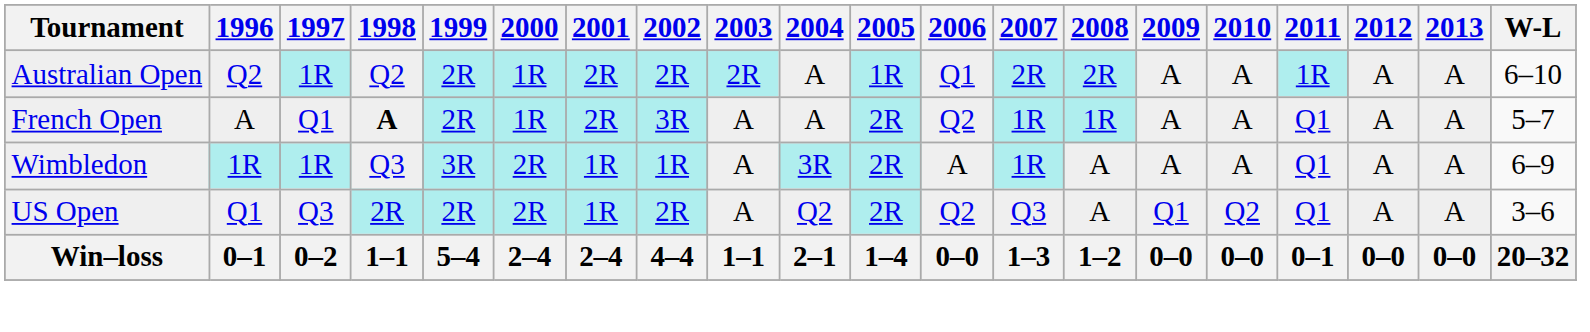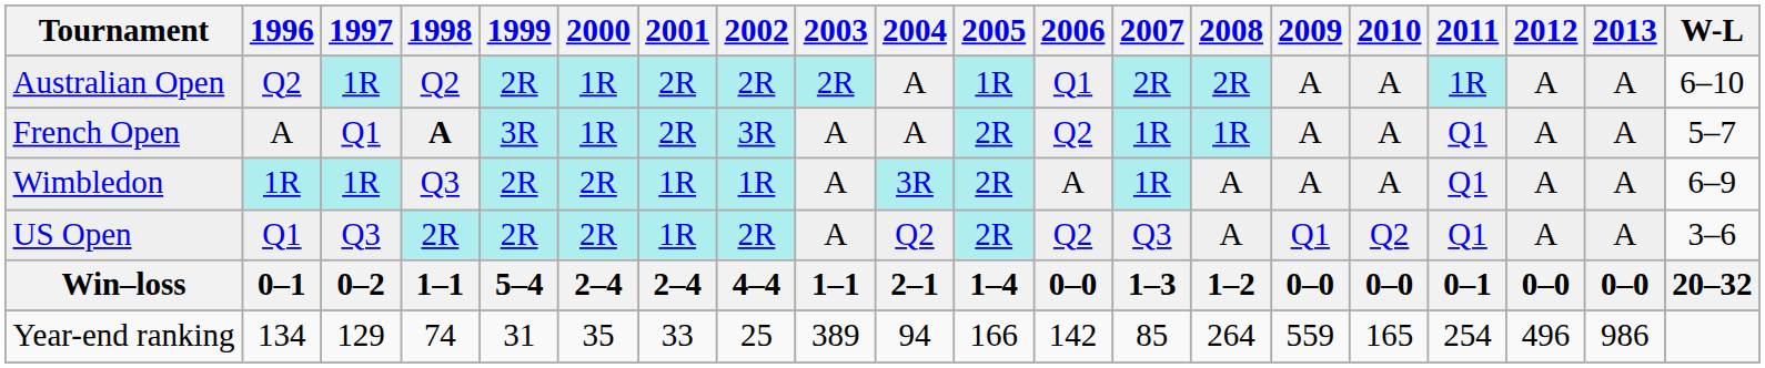 <table class="wikitable">
 <tr>
 <th>Tournament</th>
 <th><a href='#'>1996</a></th>
 <th><a href='#'>1997</a></th>
 <th><a href='#'>1998</a></th>
 <th><a href='#'>1999</a></th>
 <th><a href='#'>2000</a></th>
 <th><a href='#'>2001</a></th>
 <th><a href='#'>2002</a></th>
 <th><a href='#'>2003</a></th>
 <th><a href='#'>2004</a></th>
 <th><a href='#'>2005</a></th>
 <th><a href='#'>2006</a></th>
 <th><a href='#'>2007</a></th>
 <th><a href='#'>2008</a></th>
 <th><a href='#'>2009</a></th>
 <th><a href='#'>2010</a></th>
 <th><a href='#'>2011</a></th>
 <th><a href='#'>2012</a></th>
 <th><a href='#'>2013</a></th>
 <th>W-L</th>
 </tr>
 <tr>
 <td style="background:#EFEFEF;"><a href='#'>Australian Open</a></td>
 <td align="center" style="background:#EFEFEF;"><a href='#'>Q2</a></td>
 <td align="center" style="background:#afeeee;"><a href='#'>1R</a></td>
 <td align="center" style="background:#EFEFEF;"><a href='#'>Q2</a></td>
 <td align="center" style="background:#afeeee;"><a href='#'>2R</a></td>
 <td align="center" style="background:#afeeee;"><a href='#'>1R</a></td>
 <td align="center" style="background:#afeeee;"><a href='#'>2R</a></td>
 <td align="center" style="background:#afeeee;"><a href='#'>2R</a></td>
 <td align="center" style="background:#afeeee;"><a href='#'>2R</a></td>
 <td align="center" style="background:#EFEFEF;">A</td>
 <td align="center" style="background:#afeeee;"><a href='#'>1R</a></td>
 <td align="center" style="background:#EFEFEF;"><a href='#'>Q1</a></td>
 <td align="center" style="background:#afeeee;"><a href='#'>2R</a></td>
 <td align="center" style="background:#afeeee;"><a href='#'>2R</a></td>
 <td align="center" style="background:#EFEFEF;">A</td>
 <td align="center" style="background:#EFEFEF;">A</td>
 <td align="center" style="background:#afeeee;"><a href='#'>1R</a></td>
 <td align="center" style="background:#EFEFEF;">A</td>
 <td align="center" style="background:#EFEFEF;">A</td>
 <td style="text-align:center;">6–10</td>
 </tr>
 <tr>
 <td style="background:#EFEFEF;"><a href='#'>French Open</a></td>
 <td align="center" style="background:#EFEFEF;">A</td>
 <td align="center" style="background:#EFEFEF;"><a href='#'>Q1</a></td>
 <td align="center" style="background:#EFEFEF;"><strong>A</strong></td>
-<td align="center" style="background:#afeeee;"><a href='#'>2R</a></td>
+<td align="center" style="background:#afeeee;"><a href='#'>3R</a></td>
 <td align="center" style="background:#afeeee;"><a href='#'>1R</a></td>
 <td align="center" style="background:#afeeee;"><a href='#'>2R</a></td>
 <td align="center" style="background:#afeeee;"><a href='#'>3R</a></td>
 <td align="center" style="background:#EFEFEF;">A</td>
 <td align="center" style="background:#EFEFEF;">A</td>
 <td align="center" style="background:#afeeee;"><a href='#'>2R</a></td>
 <td align="center" style="background:#EFEFEF;"><a href='#'>Q2</a></td>
 <td align="center" style="background:#afeeee;"><a href='#'>1R</a></td>
 <td align="center" style="background:#afeeee;"><a href='#'>1R</a></td>
 <td align="center" style="background:#EFEFEF;">A</td>
 <td align="center" style="background:#EFEFEF;">A</td>
 <td align="center" style="background:#EFEFEF;"><a href='#'>Q1</a></td>
 <td align="center" style="background:#EFEFEF;">A</td>
 <td align="center" style="background:#EFEFEF;">A</td>
 <td style="text-align:center;">5–7</td>
 </tr>
 <tr>
 <td style="background:#EFEFEF;"><a href='#'>Wimbledon</a></td>
 <td align="center" style="background:#afeeee;"><a href='#'>1R</a></td>
 <td align="center" style="background:#afeeee;"><a href='#'>1R</a></td>
 <td align="center" style="background:#EFEFEF;"><a href='#'>Q3</a></td>
-<td align="center" style="background:#afeeee;"><a href='#'>3R</a></td>
+<td align="center" style="background:#afeeee;"><a href='#'>2R</a></td>
 <td align="center" style="background:#afeeee;"><a href='#'>2R</a></td>
 <td align="center" style="background:#afeeee;"><a href='#'>1R</a></td>
 <td align="center" style="background:#afeeee;"><a href='#'>1R</a></td>
 <td align="center" style="background:#EFEFEF;">A</td>
 <td align="center" style="background:#afeeee;"><a href='#'>3R</a></td>
 <td align="center" style="background:#afeeee;"><a href='#'>2R</a></td>
 <td align="center" style="background:#EFEFEF;">A</td>
 <td align="center" style="background:#afeeee;"><a href='#'>1R</a></td>
 <td align="center" style="background:#EFEFEF;">A</td>
 <td align="center" style="background:#EFEFEF;">A</td>
 <td align="center" style="background:#EFEFEF;">A</td>
 <td align="center" style="background:#EFEFEF;"><a href='#'>Q1</a></td>
 <td align="center" style="background:#EFEFEF;">A</td>
 <td align="center" style="background:#EFEFEF;">A</td>
 <td style="text-align:center;">6–9</td>
 </tr>
 <tr>
 <td style="background:#EFEFEF;"><a href='#'>US Open</a></td>
 <td align="center" style="background:#EFEFEF;"><a href='#'>Q1</a></td>
 <td align="center" style="background:#EFEFEF;"><a href='#'>Q3</a></td>
 <td align="center" style="background:#afeeee;"><a href='#'>2R</a></td>
 <td align="center" style="background:#afeeee;"><a href='#'>2R</a></td>
 <td align="center" style="background:#afeeee;"><a href='#'>2R</a></td>
 <td align="center" style="background:#afeeee;"><a href='#'>1R</a></td>
 <td align="center" style="background:#afeeee;"><a href='#'>2R</a></td>
 <td align="center" style="background:#EFEFEF;">A</td>
 <td align="center" style="background:#EFEFEF;"><a href='#'>Q2</a></td>
 <td align="center" style="background:#afeeee;"><a href='#'>2R</a></td>
 <td align="center" style="background:#EFEFEF;"><a href='#'>Q2</a></td>
 <td align="center" style="background:#EFEFEF;"><a href='#'>Q3</a></td>
 <td align="center" style="background:#EFEFEF;">A</td>
 <td align="center" style="background:#EFEFEF;"><a href='#'>Q1</a></td>
 <td align="center" style="background:#EFEFEF;"><a href='#'>Q2</a></td>
 <td align="center" style="background:#EFEFEF;"><a href='#'>Q1</a></td>
 <td align="center" style="background:#EFEFEF;">A</td>
 <td align="center" style="background:#EFEFEF;">A</td>
 <td style="text-align:center;">3–6</td>
 </tr>
 <tr>
 <th>Win–loss</th>
 <th style="text-align:center;">0–1</th>
 <th style="text-align:center;">0–2</th>
 <th style="text-align:center;">1–1</th>
 <th style="text-align:center;">5–4</th>
 <th style="text-align:center;">2–4</th>
 <th style="text-align:center;">2–4</th>
 <th style="text-align:center;">4–4</th>
 <th style="text-align:center;">1–1</th>
 <th style="text-align:center;">2–1</th>
 <th style="text-align:center;">1–4</th>
 <th style="text-align:center;">0–0</th>
 <th style="text-align:center;">1–3</th>
 <th style="text-align:center;">1–2</th>
 <th style="text-align:center;">0–0</th>
 <th style="text-align:center;">0–0</th>
 <th style="text-align:center;">0–1</th>
 <th style="text-align:center;">0–0</th>
 <th style="text-align:center;">0–0</th>
 <th style="text-align:center;">20–32</th>
 </tr>
+<tr>
+<td>Year-end ranking</td>
+<td style="text-align:center;">134</td>
+<td style="text-align:center;">129</td>
+<td style="text-align:center;">74</td>
+<td style="text-align:center;">31</td>
+<td style="text-align:center;">35</td>
+<td style="text-align:center;">33</td>
+<td style="text-align:center;">25</td>
+<td style="text-align:center;">389</td>
+<td style="text-align:center;">94</td>
+<td style="text-align:center;">166</td>
+<td style="text-align:center;">142</td>
+<td style="text-align:center;">85</td>
+<td style="text-align:center;">264</td>
+<td style="text-align:center;">559</td>
+<td style="text-align:center;">165</td>
+<td style="text-align:center;">254</td>
+<td style="text-align:center;">496</td>
+<td style="text-align:center;">986</td>
+<td style="text-align:center;"></td>
+</tr>
 </table>
